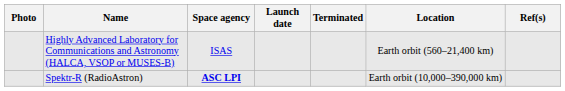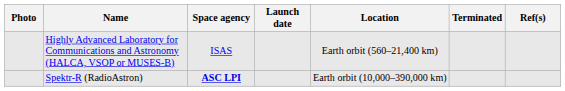 <table class="wikitable sortable" style="width:100%; border:0; text-align:center;">
 <tr>
 <th style="width:7% min-width: 100px;" class="unsortable">Photo</th>
 <th style="width:26%;">Name</th>
 <th style="width:12%;">Space agency</th>
 <th style="width:10%;">Launch date</th>
+<th style="width:25%;">Location</th>
 <th style="width:10%;">Terminated</th>
-<th style="width:25%;">Location</th>
 <th class="unsortable" style="width:10%;">Ref(s)</th>
 </tr>
 <tr style="background:#E8E8E8;">
 <td></td>
 <td align=left><a href='#'>Highly Advanced Laboratory for Communications and Astronomy (HALCA, VSOP or MUSES-B)</a></td>
 <td><a href='#'>ISAS</a></td>
 <td></td>
+<td>Earth orbit (560–21,400 km)</td>
 <td></td>
-<td>Earth orbit (560–21,400 km)</td>
 <td></td>
 </tr>
 <tr style="background:#E8E8E8;">
 <td></td>
 <td align=left><a href='#'>Spektr-R</a> (RadioAstron)</td>
 <td><strong><a href='#'>ASC LPI</a></strong></td>
 <td></td>
+<td>Earth orbit (10,000–390,000 km)</td>
 <td></td>
-<td>Earth orbit (10,000–390,000 km)</td>
 <td></td>
 </tr>
 </table>
